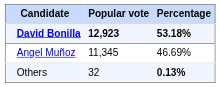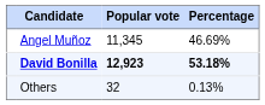 <table style="border: 1px solid #666666; border-collapse: collapse" align="center" cellpadding="6">
 <tr style="background-color: #C9DBFC">
 <th colspan="2">Candidate</th>
 <th>Popular vote</th>
 <th>Percentage</th>
-</tr>
-<tr style="background-color: #F0F5FE">
-<td style="border-top: 1px solid #DDDDDD"></td>
-<td style="border-top: 1px solid #DDDDDD"><strong><a href='#'>David Bonilla</a></strong></td>
-<td style="border-top: 1px solid #DDDDDD"><strong>12,923</strong></td>
-<td style="border-top: 1px solid #DDDDDD"><strong>53.18%</strong></td>
 </tr>
 <tr>
 <td style="border-top: 1px solid #666666"></td>
 <td style="border-top: 1px solid #666666"><a href='#'>Angel Muñoz</a></td>
 <td style="border-top: 1px solid #666666">11,345</td>
 <td style="border-top: 1px solid #666666">46.69%</td>
 </tr>
 <tr style="background-color: #F0F5FE">
 <td style="border-top: 1px solid #DDDDDD"></td>
+<td style="border-top: 1px solid #DDDDDD"><strong><a href='#'>David Bonilla</a></strong></td>
+<td style="border-top: 1px solid #DDDDDD"><strong>12,923</strong></td>
+<td style="border-top: 1px solid #DDDDDD"><strong>53.18%</strong></td>
+</tr>
+<tr style="background-color: #F0F5FE">
+<td style="border-top: 1px solid #DDDDDD"></td>
 <td style="border-top: 1px solid #DDDDDD">Others</td>
 <td style="border-top: 1px solid #DDDDDD">32</td>
-<td style="border-top: 1px solid #DDDDDD"><strong>0.13%</strong></td>
+<td style="border-top: 1px solid #DDDDDD">0.13%</td>
 </tr>
 </table>
